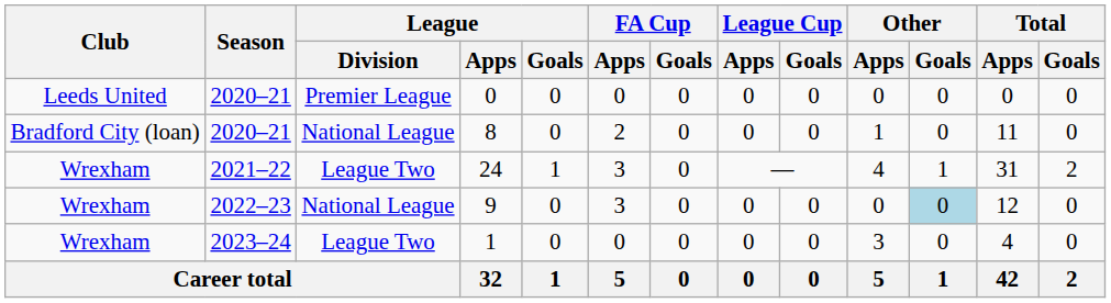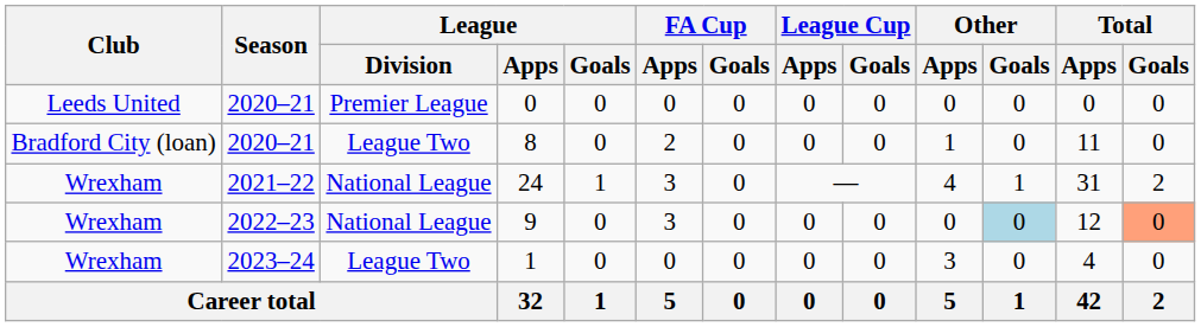 <table class="wikitable" style="text-align: center">
 <tr>
 <th rowspan="2">Club</th>
 <th rowspan="2">Season</th>
 <th colspan="3">League</th>
 <th colspan="2"><a href='#'>FA Cup</a></th>
 <th colspan="2"><a href='#'>League Cup</a></th>
 <th colspan="2">Other</th>
 <th colspan="2">Total</th>
 </tr>
 <tr>
 <th>Division</th>
 <th>Apps</th>
 <th>Goals</th>
 <th>Apps</th>
 <th>Goals</th>
 <th>Apps</th>
 <th>Goals</th>
 <th>Apps</th>
 <th>Goals</th>
 <th>Apps</th>
 <th>Goals</th>
 </tr>
 <tr>
 <td><a href='#'>Leeds United</a></td>
 <td><a href='#'>2020–21</a></td>
 <td><a href='#'>Premier League</a></td>
 <td>0</td>
 <td>0</td>
 <td>0</td>
 <td>0</td>
 <td>0</td>
 <td>0</td>
 <td>0</td>
 <td>0</td>
 <td>0</td>
 <td>0</td>
 </tr>
 <tr>
 <td><a href='#'>Bradford City</a> (loan)</td>
 <td><a href='#'>2020–21</a></td>
-<td><a href='#'>National League</a></td>
+<td><a href='#'>League Two</a></td>
 <td>8</td>
 <td>0</td>
 <td>2</td>
 <td>0</td>
 <td>0</td>
 <td>0</td>
 <td>1</td>
 <td>0</td>
 <td>11</td>
 <td>0</td>
 </tr>
 <tr>
 <td><a href='#'>Wrexham</a></td>
 <td><a href='#'>2021–22</a></td>
-<td><a href='#'>League Two</a></td>
+<td><a href='#'>National League</a></td>
 <td>24</td>
 <td>1</td>
 <td>3</td>
 <td>0</td>
 <td colspan="2">—</td>
 <td>4</td>
 <td>1</td>
 <td>31</td>
 <td>2</td>
 </tr>
 <tr>
 <td><a href='#'>Wrexham</a></td>
 <td><a href='#'>2022–23</a></td>
 <td><a href='#'>National League</a></td>
 <td>9</td>
 <td>0</td>
 <td>3</td>
 <td>0</td>
 <td>0</td>
 <td>0</td>
 <td>0</td>
 <td style="background: lightblue;">0</td>
 <td>12</td>
-<td>0</td>
+<td style="background: lightsalmon;">0</td>
 </tr>
 <tr>
 <td><a href='#'>Wrexham</a></td>
 <td><a href='#'>2023–24</a></td>
 <td><a href='#'>League Two</a></td>
 <td>1</td>
 <td>0</td>
 <td>0</td>
 <td>0</td>
 <td>0</td>
 <td>0</td>
 <td>3</td>
 <td>0</td>
 <td>4</td>
 <td>0</td>
 </tr>
 <tr>
 <th colspan="3">Career total</th>
 <th>32</th>
 <th>1</th>
 <th>5</th>
 <th>0</th>
 <th>0</th>
 <th>0</th>
 <th>5</th>
 <th>1</th>
 <th>42</th>
 <th>2</th>
 </tr>
 </table>
